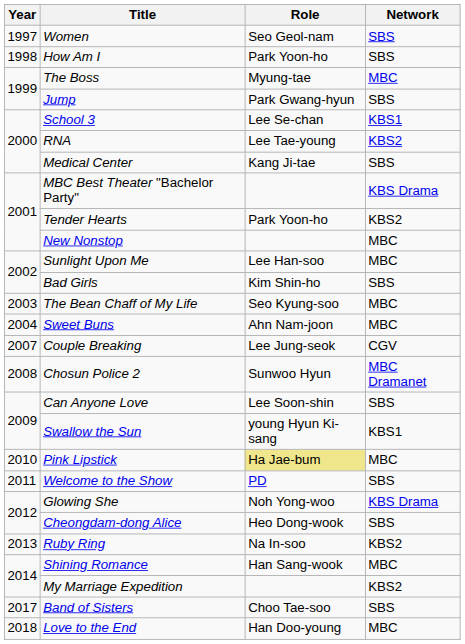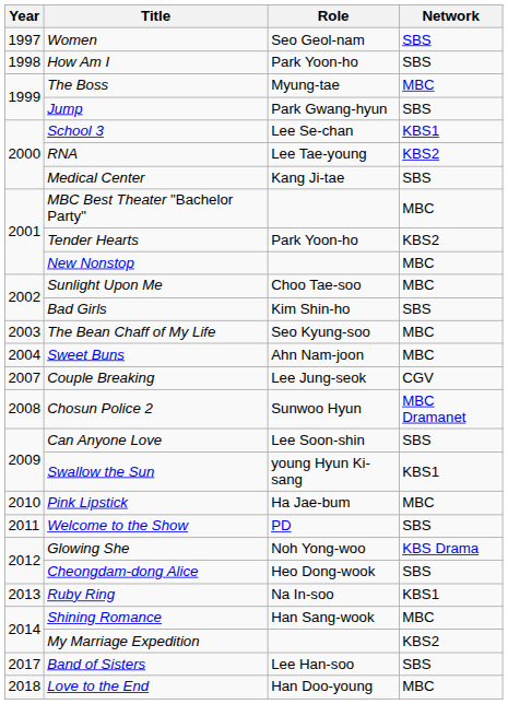 <table class="wikitable" style="width:550px">
 <tr>
 <th width=10>Year</th>
 <th>Title</th>
 <th>Role</th>
 <th>Network</th>
 </tr>
 <tr>
 <td>1997</td>
 <td><em>Women</em></td>
 <td>Seo Geol-nam</td>
 <td><a href='#'>SBS</a></td>
 </tr>
 <tr>
 <td>1998</td>
 <td><em>How Am I</em></td>
 <td>Park Yoon-ho</td>
 <td>SBS</td>
 </tr>
 <tr>
 <td rowspan=2>1999</td>
 <td><em>The Boss</em></td>
 <td>Myung-tae</td>
 <td><a href='#'>MBC</a></td>
 </tr>
 <tr>
 <td><em><a href='#'>Jump</a></em></td>
 <td>Park Gwang-hyun</td>
 <td>SBS</td>
 </tr>
 <tr>
 <td rowspan=3>2000</td>
 <td><em><a href='#'>School 3</a></em></td>
 <td>Lee Se-chan</td>
 <td><a href='#'>KBS1</a></td>
 </tr>
 <tr>
 <td><em>RNA</em></td>
 <td>Lee Tae-young</td>
 <td><a href='#'>KBS2</a></td>
 </tr>
 <tr>
 <td><em>Medical Center</em></td>
 <td>Kang Ji-tae</td>
 <td>SBS</td>
 </tr>
 <tr>
 <td rowspan=3>2001</td>
 <td><em>MBC Best Theater</em> "Bachelor Party"</td>
 <td></td>
-<td><a href='#'>KBS Drama</a></td>
+<td>MBC</td>
 </tr>
 <tr>
 <td><em>Tender Hearts</em></td>
 <td>Park Yoon-ho</td>
 <td>KBS2</td>
 </tr>
 <tr>
 <td><em><a href='#'>New Nonstop</a></em></td>
 <td></td>
 <td>MBC</td>
 </tr>
 <tr>
 <td rowspan=2>2002</td>
 <td><em>Sunlight Upon Me</em></td>
-<td>Lee Han-soo</td>
+<td>Choo Tae-soo</td>
 <td>MBC</td>
 </tr>
 <tr>
 <td><em>Bad Girls</em></td>
 <td>Kim Shin-ho</td>
 <td>SBS</td>
 </tr>
 <tr>
 <td>2003</td>
 <td><em>The Bean Chaff of My Life</em></td>
 <td>Seo Kyung-soo</td>
 <td>MBC</td>
 </tr>
 <tr>
 <td>2004</td>
 <td><em><a href='#'>Sweet Buns</a></em></td>
 <td>Ahn Nam-joon</td>
 <td>MBC</td>
 </tr>
 <tr>
 <td>2007</td>
 <td><em>Couple Breaking</em></td>
 <td>Lee Jung-seok</td>
 <td>CGV</td>
 </tr>
 <tr>
 <td>2008</td>
 <td><em>Chosun Police 2</em></td>
 <td>Sunwoo Hyun</td>
 <td><a href='#'>MBC Dramanet</a></td>
 </tr>
 <tr>
 <td rowspan=2>2009</td>
 <td><em>Can Anyone Love</em></td>
 <td>Lee Soon-shin</td>
 <td>SBS</td>
 </tr>
 <tr>
 <td><em><a href='#'>Swallow the Sun</a></em></td>
 <td>young Hyun Ki-sang</td>
 <td>KBS1</td>
 </tr>
 <tr>
 <td>2010</td>
 <td><em><a href='#'>Pink Lipstick</a></em></td>
-<td style="background: khaki;">Ha Jae-bum</td>
+<td>Ha Jae-bum</td>
 <td>MBC</td>
 </tr>
 <tr>
 <td>2011</td>
 <td><em><a href='#'>Welcome to the Show</a></em></td>
 <td><a href='#'>PD</a></td>
 <td>SBS</td>
 </tr>
 <tr>
 <td rowspan=2>2012</td>
 <td><em>Glowing She</em> </td>
 <td>Noh Yong-woo</td>
 <td><a href='#'>KBS Drama</a></td>
 </tr>
 <tr>
 <td><em><a href='#'>Cheongdam-dong Alice</a></em></td>
 <td>Heo Dong-wook</td>
 <td>SBS</td>
 </tr>
 <tr>
 <td>2013</td>
 <td><em><a href='#'>Ruby Ring</a></em></td>
 <td>Na In-soo</td>
-<td>KBS2</td>
+<td>KBS1</td>
 </tr>
 <tr>
 <td rowspan=2>2014</td>
 <td><em><a href='#'>Shining Romance</a></em></td>
 <td>Han Sang-wook</td>
 <td>MBC</td>
 </tr>
 <tr>
 <td><em>My Marriage Expedition</em></td>
 <td></td>
 <td>KBS2</td>
 </tr>
 <tr>
 <td>2017</td>
 <td><em><a href='#'>Band of Sisters</a></em></td>
-<td>Choo Tae-soo</td>
+<td>Lee Han-soo</td>
 <td>SBS</td>
 </tr>
 <tr>
 <td>2018</td>
 <td><em><a href='#'>Love to the End</a></em></td>
 <td>Han Doo-young</td>
 <td>MBC</td>
 </tr>
 </table>
